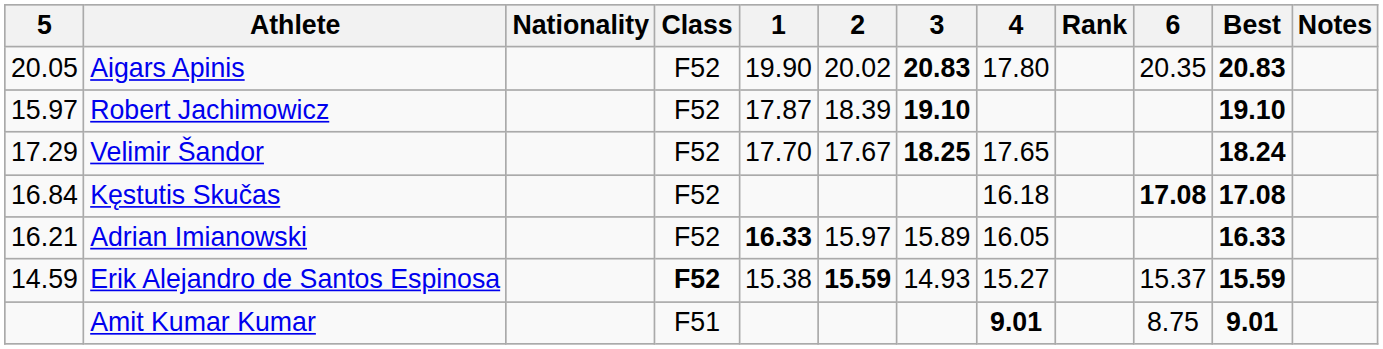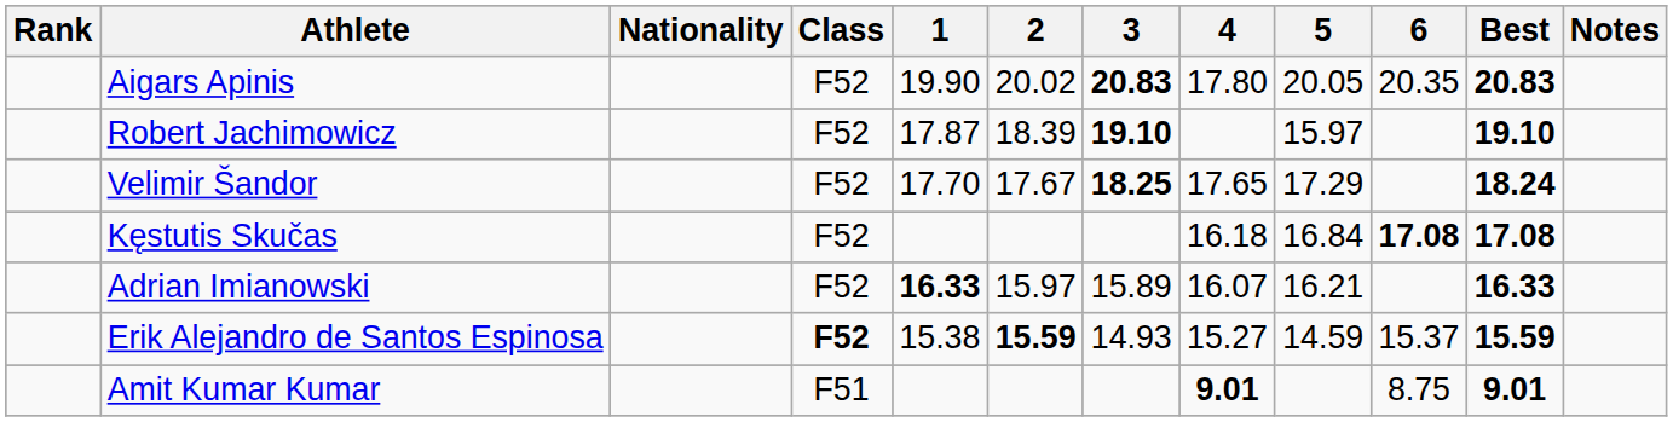 <table class="wikitable sortable" style="text-align:center">
 <tr>
-<th width="25">5</th>
+<th>Rank</th>
 <th>Athlete</th>
 <th>Nationality</th>
 <th>Class</th>
 <th width="25">1</th>
 <th width="25">2</th>
 <th width="25">3</th>
 <th width="25">4</th>
-<th>Rank</th>
+<th width="25">5</th>
 <th width="25">6</th>
 <th>Best</th>
 <th>Notes</th>
 </tr>
 <tr>
-<td>20.05</td>
+<td></td>
 <td align=left><a href='#'>Aigars Apinis</a></td>
 <td align=left></td>
 <td>F52</td>
 <td>19.90</td>
 <td>20.02</td>
 <td><strong>20.83</strong></td>
 <td>17.80</td>
-<td></td>
+<td>20.05</td>
 <td>20.35</td>
 <td><strong>20.83</strong></td>
 <td></td>
 </tr>
 <tr>
-<td>15.97</td>
+<td></td>
 <td align=left><a href='#'>Robert Jachimowicz</a></td>
 <td align=left></td>
 <td>F52</td>
 <td>17.87</td>
 <td>18.39</td>
 <td><strong>19.10</strong></td>
 <td></td>
-<td></td>
+<td>15.97</td>
 <td></td>
 <td><strong>19.10</strong></td>
 <td></td>
 </tr>
 <tr>
-<td>17.29</td>
+<td></td>
 <td align=left><a href='#'>Velimir Šandor</a></td>
 <td align=left></td>
 <td>F52</td>
 <td>17.70</td>
 <td>17.67</td>
 <td><strong>18.25</strong></td>
 <td>17.65</td>
-<td></td>
+<td>17.29</td>
 <td></td>
 <td><strong>18.24</strong></td>
 <td></td>
 </tr>
 <tr>
-<td>16.84</td>
+<td></td>
 <td align=left><a href='#'>Kęstutis Skučas</a></td>
 <td align=left></td>
 <td>F52</td>
 <td></td>
 <td></td>
 <td></td>
 <td>16.18</td>
-<td></td>
+<td>16.84</td>
 <td><strong>17.08</strong></td>
 <td><strong>17.08</strong></td>
 <td></td>
 </tr>
 <tr>
-<td>16.21</td>
+<td></td>
 <td align=left><a href='#'>Adrian Imianowski</a></td>
 <td align=left></td>
 <td>F52</td>
 <td><strong>16.33</strong></td>
 <td>15.97</td>
 <td>15.89</td>
-<td>16.05</td>
-<td></td>
+<td>16.07</td>
+<td>16.21</td>
 <td></td>
 <td><strong>16.33</strong></td>
 <td></td>
 </tr>
 <tr>
-<td>14.59</td>
+<td></td>
 <td align=left><a href='#'>Erik Alejandro de Santos Espinosa</a></td>
 <td align=left></td>
 <td><strong>F52</strong></td>
 <td>15.38</td>
 <td><strong>15.59</strong></td>
 <td>14.93</td>
 <td>15.27</td>
-<td></td>
+<td>14.59</td>
 <td>15.37</td>
 <td><strong>15.59</strong></td>
 <td></td>
 </tr>
 <tr>
 <td></td>
 <td align=left><a href='#'>Amit Kumar Kumar</a></td>
 <td align=left></td>
 <td>F51</td>
 <td></td>
 <td></td>
 <td></td>
 <td><strong>9.01</strong></td>
 <td></td>
 <td>8.75</td>
 <td><strong>9.01</strong></td>
 <td></td>
 </tr>
 </table>
